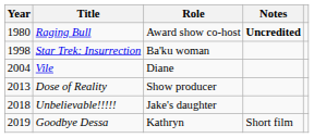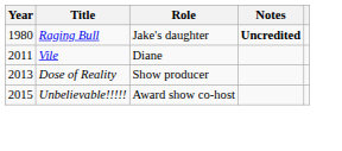 <table class="wikitable">
 <tr>
 <th>Year</th>
 <th>Title</th>
 <th>Role</th>
 <th>Notes</th>
 <th></th>
 </tr>
 <tr>
 <td>1980</td>
 <td><em><a href='#'>Raging Bull</a></em></td>
-<td>Award show co-host</td>
+<td>Jake's daughter</td>
 <td><strong>Uncredited</strong></td>
 <td></td>
 </tr>
 <tr>
-<td>1998</td>
-<td><em><a href='#'>Star Trek: Insurrection</a></em></td>
-<td>Ba'ku woman</td>
-<td></td>
-<td></td>
-</tr>
-<tr>
-<td>2004</td>
+<td>2011</td>
 <td><em><a href='#'>Vile</a></em></td>
 <td>Diane</td>
 <td></td>
 <td></td>
 </tr>
 <tr>
 <td>2013</td>
 <td><em>Dose of Reality</em></td>
 <td>Show producer</td>
 <td></td>
 <td></td>
 </tr>
 <tr>
-<td>2018</td>
+<td>2015</td>
 <td><em>Unbelievable!!!!!</em></td>
-<td>Jake's daughter</td>
+<td>Award show co-host</td>
 <td></td>
 <td></td>
 </tr>
-<tr>
-<td>2019</td>
-<td><em>Goodbye Dessa</em></td>
-<td>Kathryn</td>
-<td>Short film</td>
-<td></td>
-</tr>
 </table>
